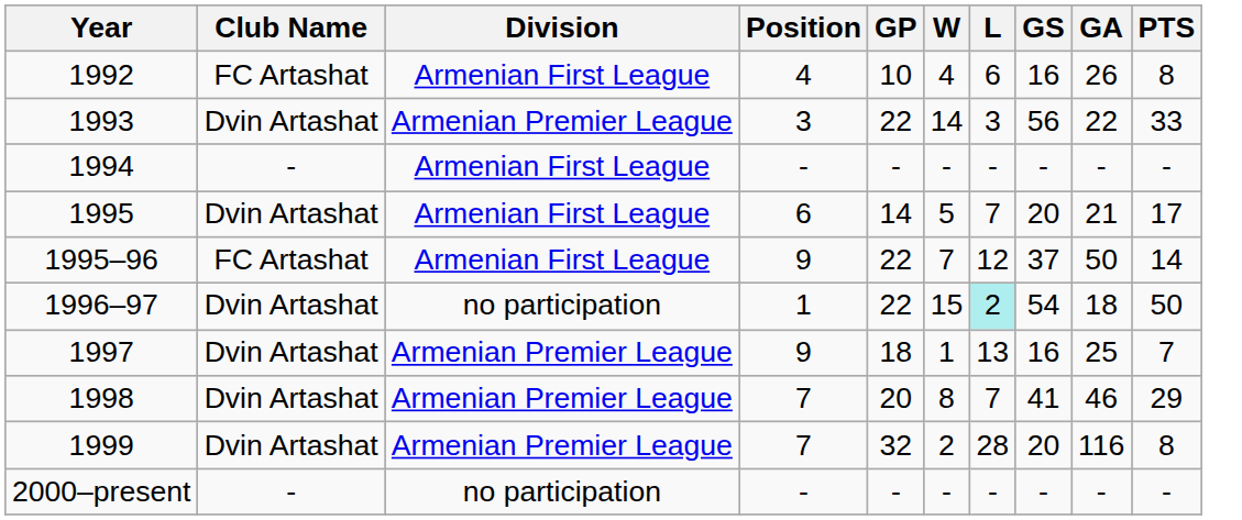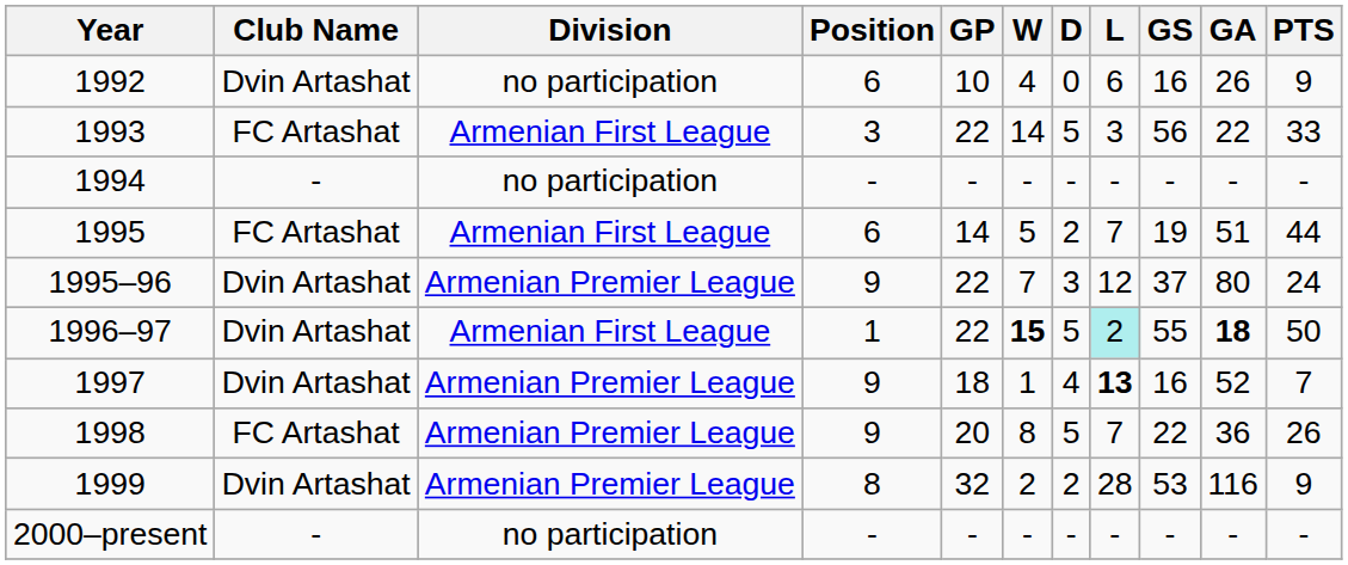 <table class="wikitable" style="text-align: center;">
 <tr>
 <th>Year</th>
 <th>Club Name</th>
 <th>Division</th>
 <th>Position</th>
 <th>GP</th>
 <th>W</th>
+<th>D</th>
 <th>L</th>
 <th>GS</th>
 <th>GA</th>
 <th>PTS</th>
 </tr>
 <tr>
 <td>1992</td>
-<td>FC Artashat</td>
-<td><a href='#'>Armenian First League</a></td>
-<td>4</td>
+<td>Dvin Artashat</td>
+<td>no participation</td>
+<td>6</td>
 <td>10</td>
 <td>4</td>
+<td>0</td>
 <td>6</td>
 <td>16</td>
 <td>26</td>
-<td>8</td>
+<td>9</td>
 </tr>
 <tr>
 <td>1993</td>
-<td>Dvin Artashat</td>
-<td><a href='#'>Armenian Premier League</a></td>
+<td>FC Artashat</td>
+<td><a href='#'>Armenian First League</a></td>
 <td>3</td>
 <td>22</td>
 <td>14</td>
+<td>5</td>
 <td>3</td>
 <td>56</td>
 <td>22</td>
 <td>33</td>
 </tr>
 <tr>
 <td>1994</td>
 <td>-</td>
-<td><a href='#'>Armenian First League</a></td>
+<td>no participation</td>
+<td>-</td>
 <td>-</td>
 <td>-</td>
 <td>-</td>
 <td>-</td>
 <td>-</td>
 <td>-</td>
 <td>-</td>
 </tr>
 <tr>
 <td>1995</td>
-<td>Dvin Artashat</td>
+<td>FC Artashat</td>
 <td><a href='#'>Armenian First League</a></td>
 <td>6</td>
 <td>14</td>
 <td>5</td>
+<td>2</td>
 <td>7</td>
-<td>20</td>
-<td>21</td>
-<td>17</td>
+<td>19</td>
+<td>51</td>
+<td>44</td>
 </tr>
 <tr>
 <td>1995–96</td>
-<td>FC Artashat</td>
-<td><a href='#'>Armenian First League</a></td>
+<td>Dvin Artashat</td>
+<td><a href='#'>Armenian Premier League</a></td>
 <td>9</td>
 <td>22</td>
 <td>7</td>
+<td>3</td>
 <td>12</td>
 <td>37</td>
-<td>50</td>
-<td>14</td>
+<td>80</td>
+<td>24</td>
 </tr>
 <tr>
 <td>1996–97</td>
 <td>Dvin Artashat</td>
-<td>no participation</td>
+<td><a href='#'>Armenian First League</a></td>
 <td>1</td>
 <td>22</td>
-<td>15</td>
+<td><strong>15</strong></td>
+<td>5</td>
 <td style="background: paleturquoise;">2</td>
-<td>54</td>
-<td>18</td>
+<td>55</td>
+<td><strong>18</strong></td>
 <td>50</td>
 </tr>
 <tr>
 <td>1997</td>
 <td>Dvin Artashat</td>
 <td><a href='#'>Armenian Premier League</a></td>
 <td>9</td>
 <td>18</td>
 <td>1</td>
-<td>13</td>
+<td>4</td>
+<td><strong>13</strong></td>
 <td>16</td>
-<td>25</td>
+<td>52</td>
 <td>7</td>
 </tr>
 <tr>
 <td>1998</td>
-<td>Dvin Artashat</td>
+<td>FC Artashat</td>
 <td><a href='#'>Armenian Premier League</a></td>
-<td>7</td>
+<td>9</td>
 <td>20</td>
 <td>8</td>
+<td>5</td>
 <td>7</td>
-<td>41</td>
-<td>46</td>
-<td>29</td>
+<td>22</td>
+<td>36</td>
+<td>26</td>
 </tr>
 <tr>
 <td>1999</td>
 <td>Dvin Artashat</td>
 <td><a href='#'>Armenian Premier League</a></td>
-<td>7</td>
+<td>8</td>
 <td>32</td>
 <td>2</td>
+<td>2</td>
 <td>28</td>
-<td>20</td>
+<td>53</td>
 <td>116</td>
-<td>8</td>
+<td>9</td>
 </tr>
 <tr>
 <td>2000–present</td>
 <td>-</td>
 <td>no participation</td>
 <td>-</td>
 <td>-</td>
 <td>-</td>
 <td>-</td>
 <td>-</td>
 <td>-</td>
 <td>-</td>
+<td>-</td>
 </tr>
 </table>
